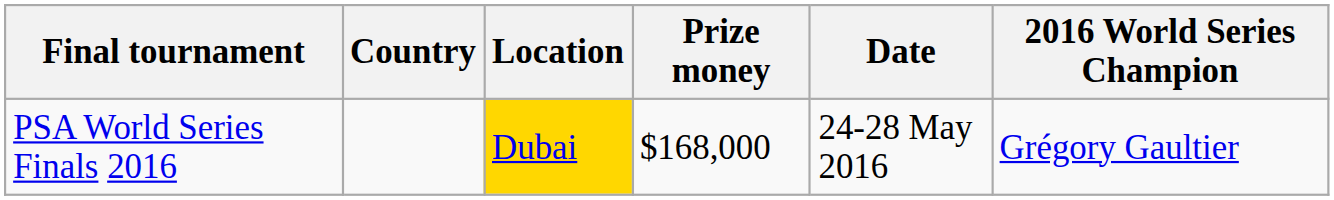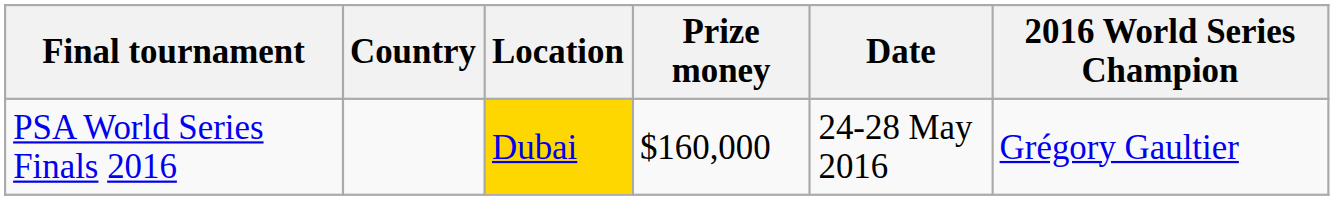 <table class=wikitable>
 <tr>
 <th>Final tournament</th>
 <th>Country</th>
 <th>Location</th>
 <th>Prize money</th>
 <th>Date</th>
 <th>2016 World Series Champion</th>
 </tr>
 <tr>
 <td><a href='#'>PSA World Series Finals</a> <a href='#'>2016</a></td>
 <td></td>
 <td style="background: gold;"><a href='#'>Dubai</a></td>
-<td>$168,000</td>
+<td>$160,000</td>
 <td>24-28 May 2016</td>
 <td> <a href='#'>Grégory Gaultier</a></td>
 </tr>
 </table>
